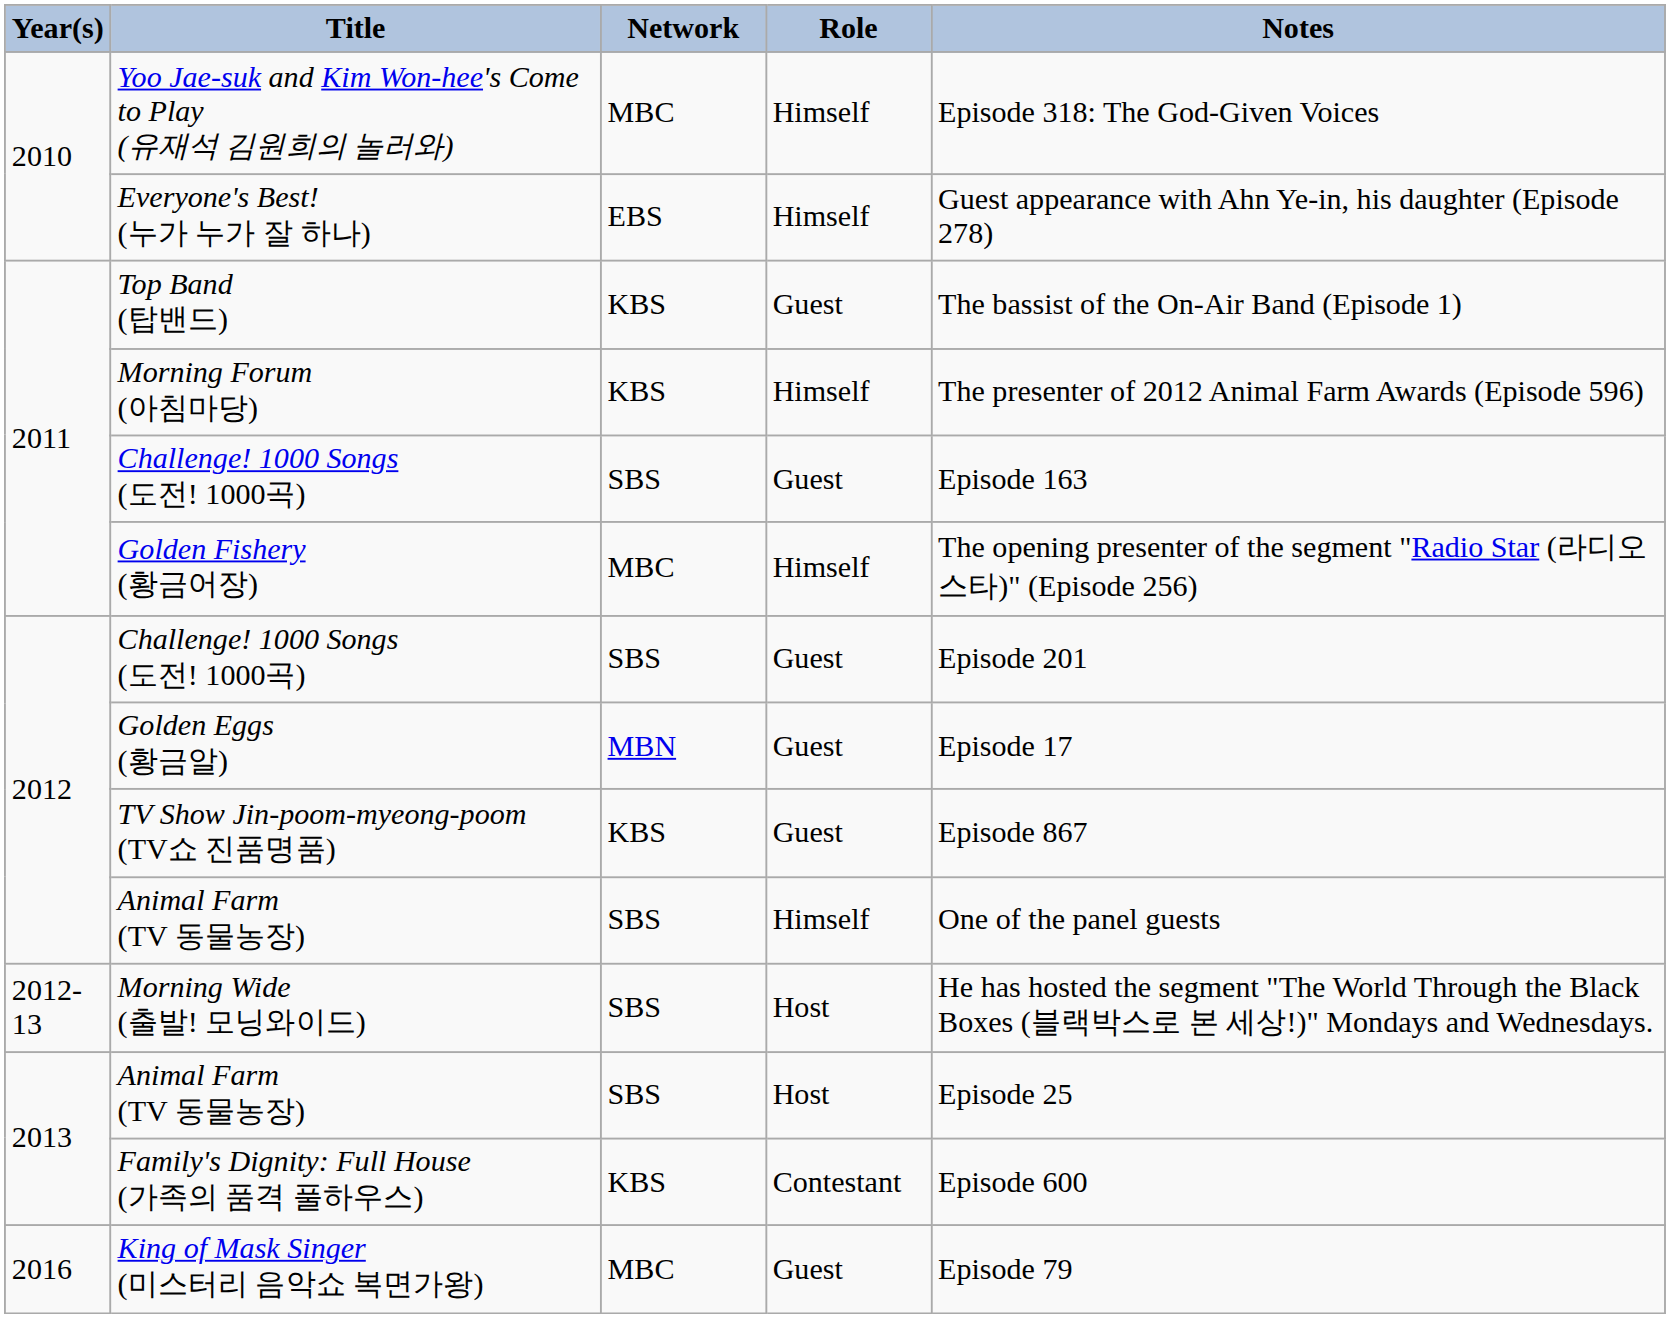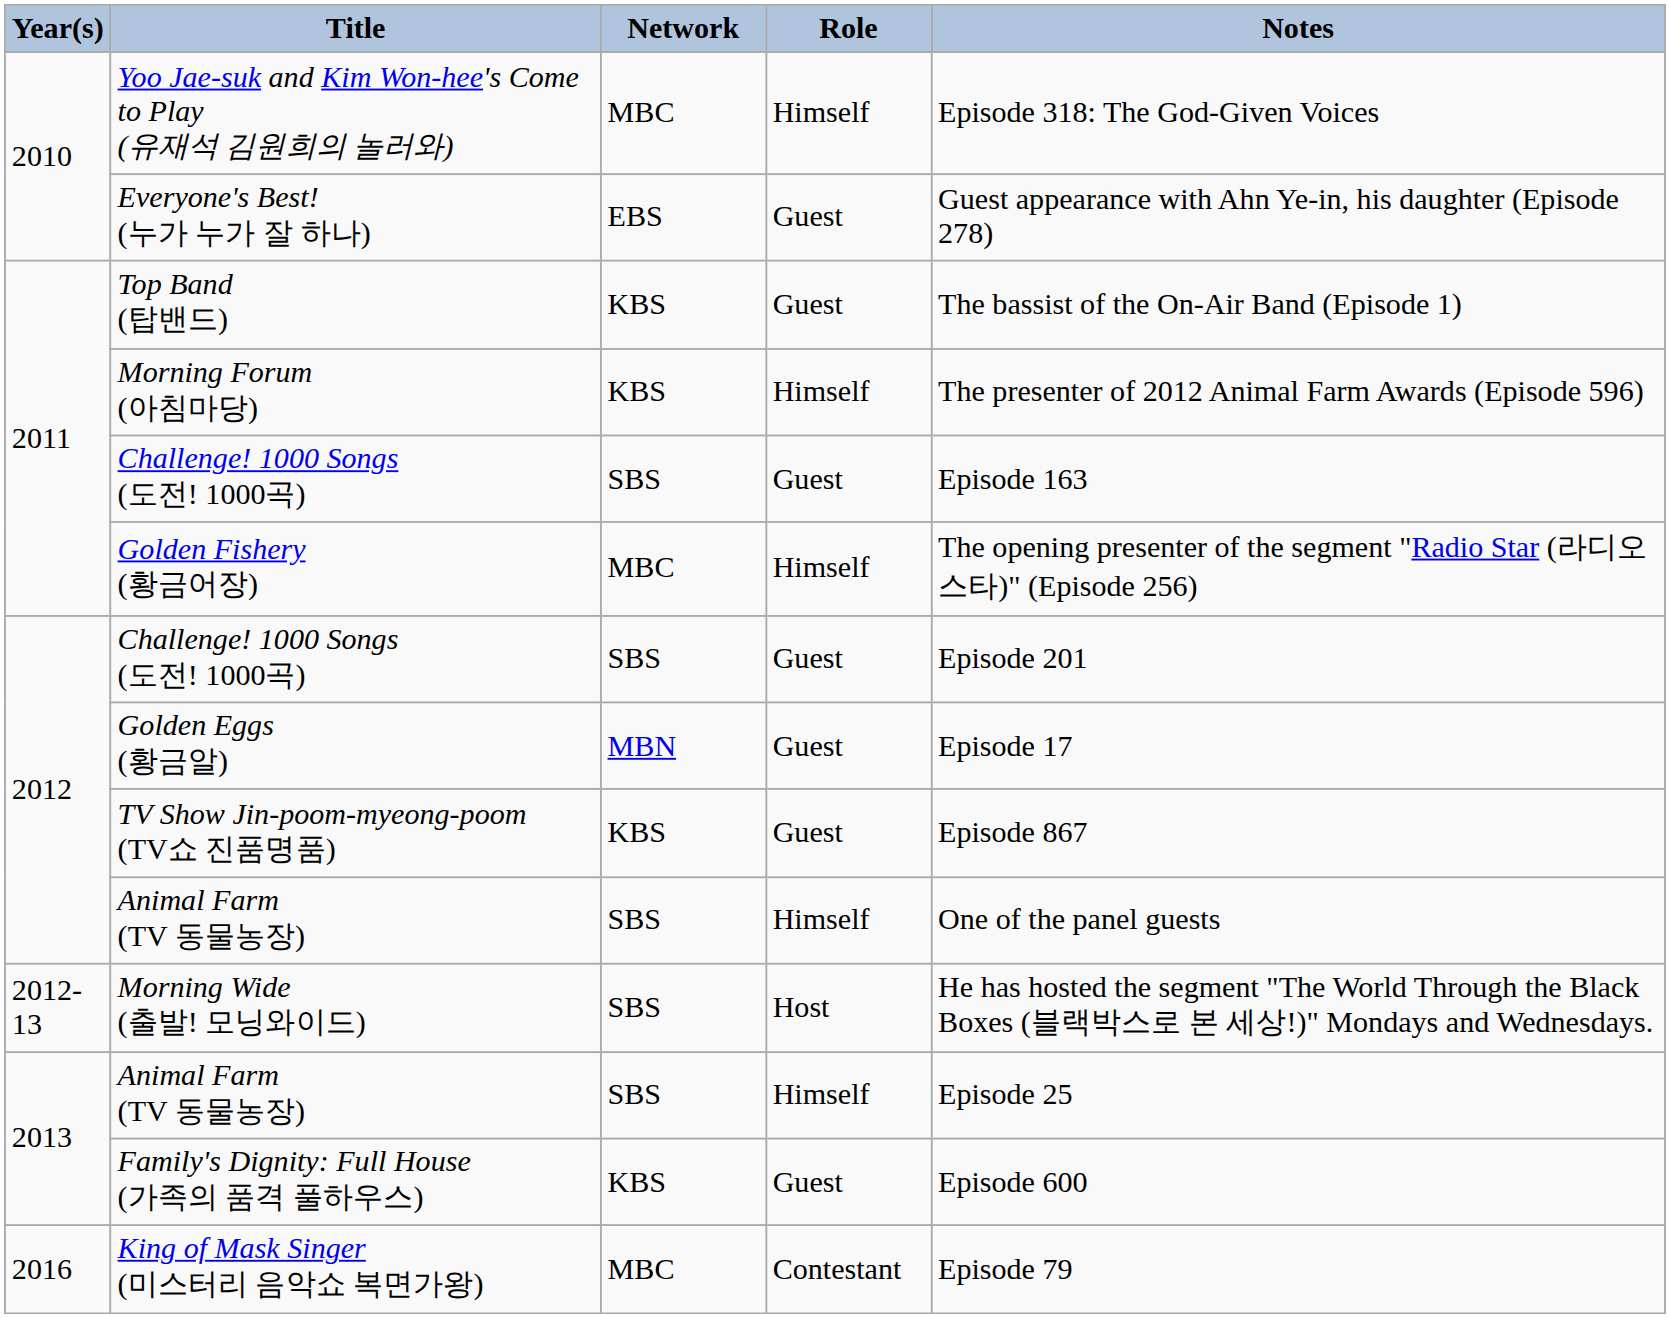 <table class="wikitable" style="width:100%">
 <tr>
 <th style="background:#b0c4de; width:5%;">Year(s)</th>
 <th style="background:#b0c4de; width:30%;">Title</th>
 <th style="background:#b0c4de; width:10%;">Network</th>
 <th style="background:#b0c4de; width:10%;">Role</th>
 <th style="background:#b0c4de; width:45%;">Notes</th>
 </tr>
 <tr>
 <td rowspan="2">2010</td>
 <td><em><a href='#'>Yoo Jae-suk</a> and <a href='#'>Kim Won-hee</a>'s Come to Play</em><br><em>(유재석 김원희의 놀러와)</em></td>
 <td>MBC</td>
 <td>Himself</td>
 <td>Episode 318: The God-Given Voices</td>
 </tr>
 <tr>
 <td><em>Everyone's Best!</em><br>(누가 누가 잘 하나)</td>
 <td>EBS</td>
-<td>Himself</td>
+<td>Guest</td>
 <td>Guest appearance with Ahn Ye-in, his daughter (Episode 278)</td>
 </tr>
 <tr>
 <td rowspan="4">2011</td>
 <td><em>Top Band</em><br>(탑밴드)</td>
 <td>KBS</td>
 <td>Guest</td>
 <td>The bassist of the On-Air Band (Episode 1)</td>
 </tr>
 <tr>
 <td><em>Morning Forum</em><br>(아침마당)</td>
 <td>KBS</td>
 <td>Himself</td>
 <td>The presenter of 2012 Animal Farm Awards (Episode 596)</td>
 </tr>
 <tr>
 <td><em><a href='#'>Challenge! 1000 Songs</a></em><br>(도전! 1000곡)</td>
 <td>SBS</td>
 <td>Guest</td>
 <td>Episode 163</td>
 </tr>
 <tr>
 <td><em><a href='#'>Golden Fishery</a></em><br>(황금어장)</td>
 <td>MBC</td>
 <td>Himself</td>
 <td>The opening presenter of the segment "<a href='#'>Radio Star</a> (라디오 스타)" (Episode 256)</td>
 </tr>
 <tr>
 <td rowspan="4">2012</td>
 <td><em>Challenge! 1000 Songs</em><br>(도전! 1000곡)</td>
 <td>SBS</td>
 <td>Guest</td>
 <td>Episode 201</td>
 </tr>
 <tr>
 <td><em>Golden Eggs</em><br>(황금알)</td>
 <td><a href='#'>MBN</a></td>
 <td>Guest</td>
 <td>Episode 17</td>
 </tr>
 <tr>
 <td><em>TV Show Jin-poom-myeong-poom</em><br>(TV쇼 진품명품)</td>
 <td>KBS</td>
 <td>Guest</td>
 <td>Episode 867</td>
 </tr>
 <tr>
 <td><em>Animal Farm</em><br>(TV 동물농장)</td>
 <td>SBS</td>
 <td>Himself</td>
 <td>One of the panel guests</td>
 </tr>
 <tr>
 <td>2012-13</td>
 <td><em>Morning Wide</em><br>(출발! 모닝와이드)</td>
 <td>SBS</td>
 <td>Host</td>
 <td>He has hosted the segment "The World Through the Black Boxes (블랙박스로 본 세상!)" Mondays and Wednesdays.</td>
 </tr>
 <tr>
 <td rowspan="2">2013</td>
 <td><em>Animal Farm</em><br>(TV 동물농장)</td>
 <td>SBS</td>
-<td>Host</td>
+<td>Himself</td>
 <td>Episode 25</td>
 </tr>
 <tr>
 <td><em>Family's Dignity: Full House</em><br>(가족의 품격 풀하우스)</td>
 <td>KBS</td>
-<td>Contestant</td>
+<td>Guest</td>
 <td>Episode 600</td>
 </tr>
 <tr>
 <td>2016</td>
 <td><em><a href='#'>King of Mask Singer</a></em><br>(미스터리 음악쇼 복면가왕)</td>
 <td>MBC</td>
-<td>Guest</td>
+<td>Contestant</td>
 <td>Episode 79</td>
 </tr>
 </table>
